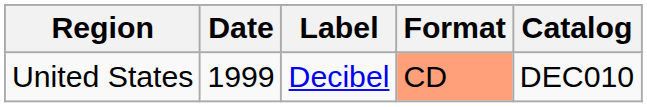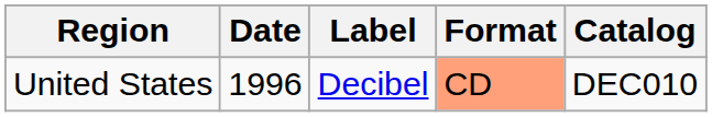 <table class="wikitable">
 <tr>
 <th>Region</th>
 <th>Date</th>
 <th>Label</th>
 <th>Format</th>
 <th>Catalog</th>
 </tr>
 <tr>
 <td>United States</td>
-<td>1999</td>
+<td>1996</td>
 <td><a href='#'>Decibel</a></td>
 <td style="background: lightsalmon;">CD</td>
 <td>DEC010</td>
 </tr>
 </table>
